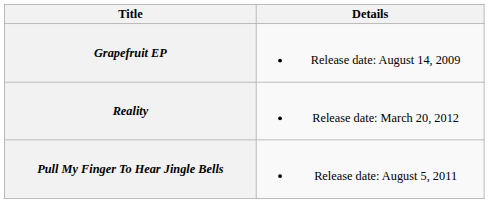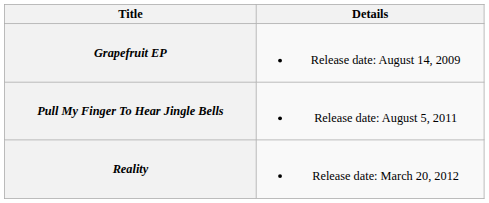 <table class="wikitable plainrowheaders" style="text-align:center;">
 <tr>
 <th style="width:20em;">Title</th>
 <th style="width:18em;">Details</th>
 </tr>
 <tr>
 <th scope="row"><em>Grapefruit EP</em></th>
 <td><br><ul><li>Release date: August 14, 2009</li></ul></td>
 </tr>
 <tr>
+<th scope="row"><em>Pull My Finger To Hear Jingle Bells</em></th>
+<td><br><ul><li>Release date: August 5, 2011</li></ul></td>
+</tr>
+<tr>
 <th scope="row"><em>Reality</em></th>
 <td><br><ul><li>Release date: March 20, 2012</li></ul></td>
 </tr>
-<tr>
-<th scope="row"><em>Pull My Finger To Hear Jingle Bells</em></th>
-<td><br><ul><li>Release date: August 5, 2011</li></ul></td>
-</tr>
 </table>
